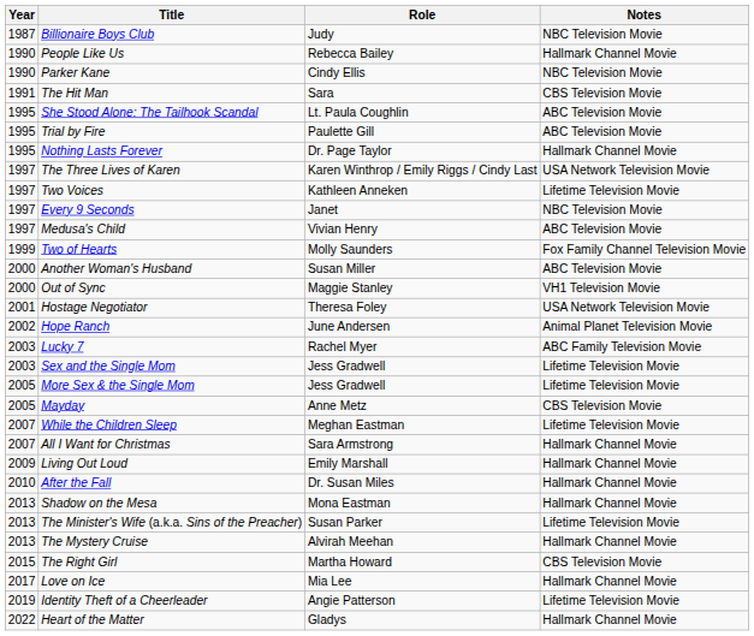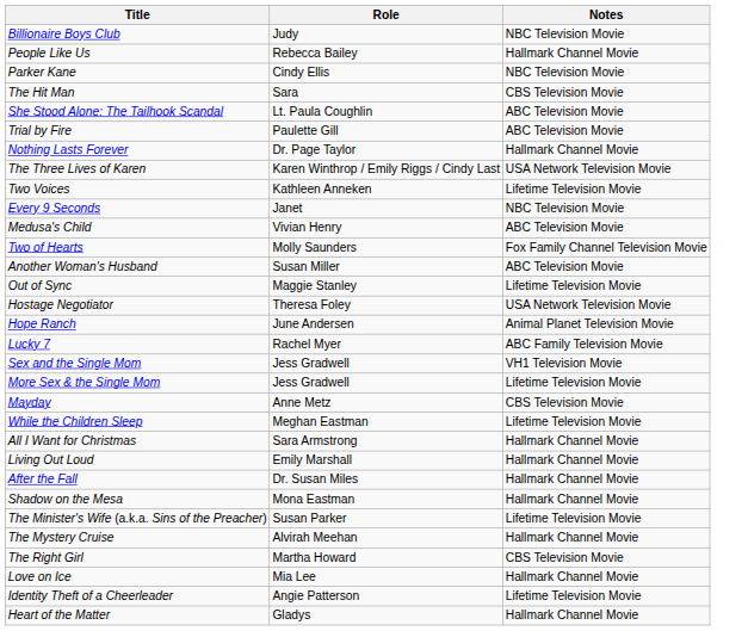 <table class="wikitable sortable">
 <tr>
-<th>Year</th>
 <th>Title</th>
 <th>Role</th>
 <th>Notes</th>
 </tr>
 <tr>
-<td>1987</td>
 <td><em><a href='#'>Billionaire Boys Club</a></em></td>
 <td>Judy</td>
 <td>NBC Television Movie</td>
 </tr>
 <tr>
-<td>1990</td>
 <td><em>People Like Us</em></td>
 <td>Rebecca Bailey</td>
 <td>Hallmark Channel Movie</td>
 </tr>
 <tr>
-<td>1990</td>
 <td><em>Parker Kane</em></td>
 <td>Cindy Ellis</td>
 <td>NBC Television Movie</td>
 </tr>
 <tr>
-<td>1991</td>
 <td><em>The Hit Man</em></td>
 <td>Sara</td>
 <td>CBS Television Movie</td>
 </tr>
 <tr>
-<td>1995</td>
 <td><em><a href='#'>She Stood Alone: The Tailhook Scandal</a></em></td>
 <td>Lt. Paula Coughlin</td>
 <td>ABC Television Movie</td>
 </tr>
 <tr>
-<td>1995</td>
 <td><em>Trial by Fire</em></td>
 <td>Paulette Gill</td>
 <td>ABC Television Movie</td>
 </tr>
 <tr>
-<td>1995</td>
 <td><em><a href='#'>Nothing Lasts Forever</a></em></td>
 <td>Dr. Page Taylor</td>
 <td>Hallmark Channel Movie</td>
 </tr>
 <tr>
-<td>1997</td>
 <td><em>The Three Lives of Karen</em></td>
 <td>Karen Winthrop / Emily Riggs / Cindy Last</td>
 <td>USA Network Television Movie</td>
 </tr>
 <tr>
-<td>1997</td>
 <td><em>Two Voices</em></td>
 <td>Kathleen Anneken</td>
 <td>Lifetime Television Movie</td>
 </tr>
 <tr>
-<td>1997</td>
 <td><em><a href='#'>Every 9 Seconds</a></em></td>
 <td>Janet</td>
 <td>NBC Television Movie</td>
 </tr>
 <tr>
-<td>1997</td>
 <td><em>Medusa's Child</em></td>
 <td>Vivian Henry</td>
 <td>ABC Television Movie</td>
 </tr>
 <tr>
-<td>1999</td>
 <td><em><a href='#'>Two of Hearts</a></em></td>
 <td>Molly Saunders</td>
 <td>Fox Family Channel Television Movie</td>
 </tr>
 <tr>
-<td>2000</td>
 <td><em>Another Woman's Husband</em></td>
 <td>Susan Miller</td>
 <td>ABC Television Movie</td>
 </tr>
 <tr>
-<td>2000</td>
 <td><em>Out of Sync</em></td>
 <td>Maggie Stanley</td>
-<td>VH1  Television Movie</td>
+<td>Lifetime Television Movie</td>
 </tr>
 <tr>
-<td>2001</td>
 <td><em>Hostage Negotiator</em></td>
 <td>Theresa Foley</td>
 <td>USA Network Television Movie</td>
 </tr>
 <tr>
-<td>2002</td>
 <td><em><a href='#'>Hope Ranch</a></em></td>
 <td>June Andersen</td>
 <td>Animal Planet Television Movie</td>
 </tr>
 <tr>
-<td>2003</td>
 <td><em><a href='#'>Lucky 7</a></em></td>
 <td>Rachel Myer</td>
 <td>ABC Family Television Movie</td>
 </tr>
 <tr>
-<td>2003</td>
 <td><em><a href='#'>Sex and the Single Mom</a></em></td>
 <td>Jess Gradwell</td>
-<td>Lifetime Television Movie</td>
+<td>VH1  Television Movie</td>
 </tr>
 <tr>
-<td>2005</td>
 <td><em><a href='#'>More Sex & the Single Mom</a></em></td>
 <td>Jess Gradwell</td>
 <td>Lifetime Television Movie</td>
 </tr>
 <tr>
-<td>2005</td>
 <td><em><a href='#'>Mayday</a></em></td>
 <td>Anne Metz</td>
 <td>CBS Television Movie</td>
 </tr>
 <tr>
-<td>2007</td>
 <td><em><a href='#'>While the Children Sleep</a></em></td>
 <td>Meghan Eastman</td>
 <td>Lifetime Television Movie</td>
 </tr>
 <tr>
-<td>2007</td>
 <td><em>All I Want for Christmas</em></td>
 <td>Sara Armstrong</td>
 <td>Hallmark Channel Movie</td>
 </tr>
 <tr>
-<td>2009</td>
 <td><em>Living Out Loud</em></td>
 <td>Emily Marshall</td>
 <td>Hallmark Channel Movie</td>
 </tr>
 <tr>
-<td>2010</td>
 <td><em><a href='#'>After the Fall</a></em></td>
 <td>Dr. Susan Miles</td>
 <td>Hallmark Channel Movie</td>
 </tr>
 <tr>
-<td>2013</td>
 <td><em>Shadow on the Mesa</em></td>
 <td>Mona Eastman</td>
 <td>Hallmark Channel Movie</td>
 </tr>
 <tr>
-<td>2013</td>
 <td><em>The Minister's Wife</em> (a.k.a. <em>Sins of the Preacher</em>)</td>
 <td>Susan Parker</td>
 <td>Lifetime Television Movie</td>
 </tr>
 <tr>
-<td>2013</td>
 <td><em>The Mystery Cruise</em></td>
 <td>Alvirah Meehan</td>
 <td>Hallmark Channel Movie</td>
 </tr>
 <tr>
-<td>2015</td>
 <td><em>The Right Girl</em></td>
 <td>Martha Howard</td>
 <td>CBS Television Movie</td>
 </tr>
 <tr>
-<td>2017</td>
 <td><em>Love on Ice</em></td>
 <td>Mia Lee</td>
 <td>Hallmark Channel Movie</td>
 </tr>
 <tr>
-<td>2019</td>
 <td><em>Identity Theft of a Cheerleader</em></td>
 <td>Angie Patterson</td>
 <td>Lifetime Television Movie</td>
 </tr>
 <tr>
-<td>2022</td>
 <td><em>Heart of the Matter</em></td>
 <td>Gladys</td>
 <td>Hallmark Channel Movie</td>
 </tr>
 </table>
